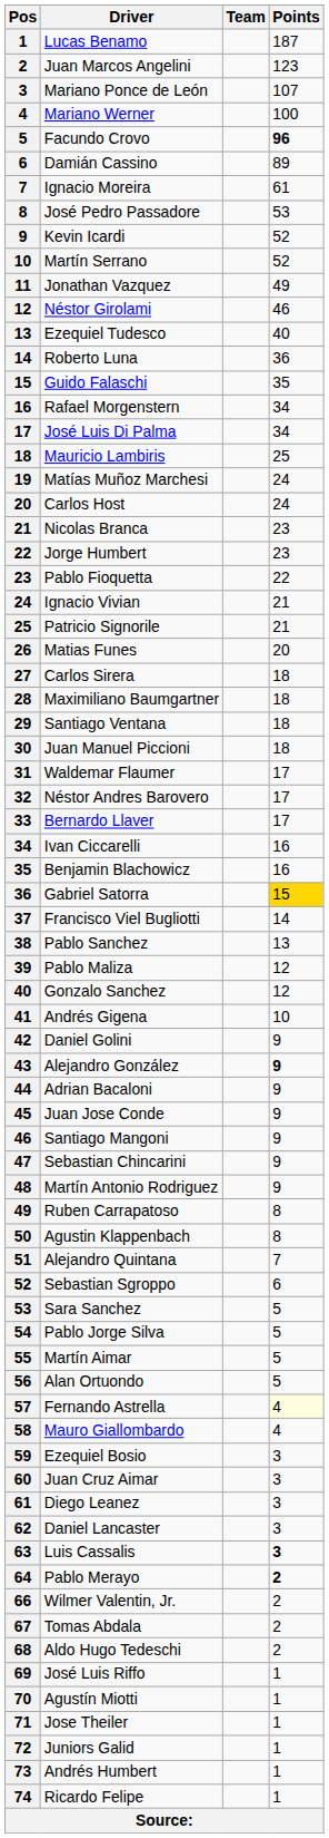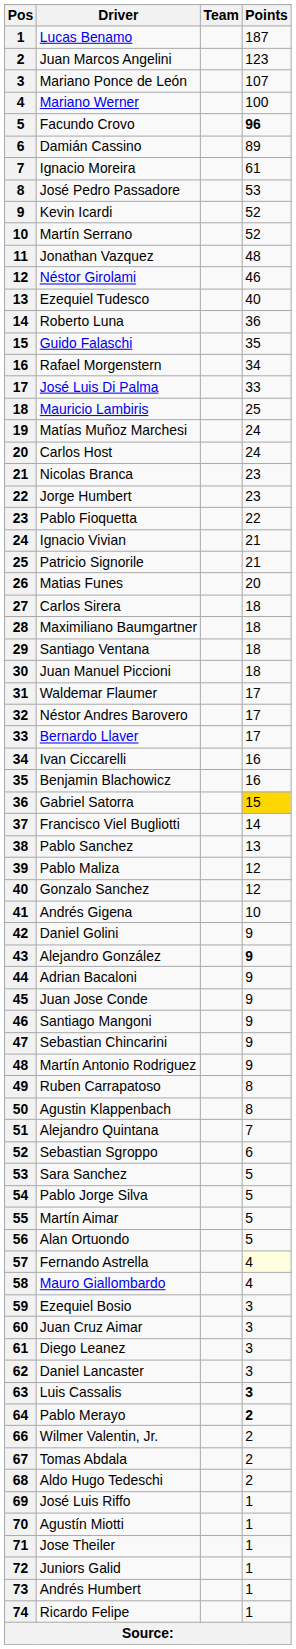 <table class="wikitable" style="font-size:85%">
 <tr>
 <th>Pos</th>
 <th>Driver</th>
 <th>Team</th>
 <th>Points</th>
 </tr>
 <tr>
 <th>1</th>
 <td> <a href='#'>Lucas Benamo</a></td>
 <td></td>
 <td>187</td>
 </tr>
 <tr>
 <th>2</th>
 <td> Juan Marcos Angelini</td>
 <td></td>
 <td>123</td>
 </tr>
 <tr>
 <th>3</th>
 <td> Mariano Ponce de León</td>
 <td></td>
 <td>107</td>
 </tr>
 <tr>
 <th>4</th>
 <td> <a href='#'>Mariano Werner</a></td>
 <td></td>
 <td>100</td>
 </tr>
 <tr>
 <th>5</th>
 <td> Facundo Crovo</td>
 <td></td>
 <td><strong>96</strong></td>
 </tr>
 <tr>
 <th>6</th>
 <td> Damián Cassino</td>
 <td></td>
 <td>89</td>
 </tr>
 <tr>
 <th>7</th>
 <td> Ignacio Moreira</td>
 <td></td>
 <td>61</td>
 </tr>
 <tr>
 <th>8</th>
 <td> José Pedro Passadore</td>
 <td></td>
 <td>53</td>
 </tr>
 <tr>
 <th>9</th>
 <td> Kevin Icardi</td>
 <td></td>
 <td>52</td>
 </tr>
 <tr>
 <th>10</th>
 <td> Martín Serrano</td>
 <td></td>
 <td>52</td>
 </tr>
 <tr>
 <th>11</th>
 <td> Jonathan Vazquez</td>
 <td></td>
-<td>49</td>
+<td>48</td>
 </tr>
 <tr>
 <th>12</th>
 <td> <a href='#'>Néstor Girolami</a></td>
 <td></td>
 <td>46</td>
 </tr>
 <tr>
 <th>13</th>
 <td> Ezequiel Tudesco</td>
 <td></td>
 <td>40</td>
 </tr>
 <tr>
 <th>14</th>
 <td> Roberto Luna</td>
 <td></td>
 <td>36</td>
 </tr>
 <tr>
 <th>15</th>
 <td> <a href='#'>Guido Falaschi</a></td>
 <td></td>
 <td>35</td>
 </tr>
 <tr>
 <th>16</th>
 <td> Rafael Morgenstern</td>
 <td></td>
 <td>34</td>
 </tr>
 <tr>
 <th>17</th>
 <td> <a href='#'>José Luis Di Palma</a></td>
 <td></td>
-<td>34</td>
+<td>33</td>
 </tr>
 <tr>
 <th>18</th>
 <td> <a href='#'>Mauricio Lambiris</a></td>
 <td></td>
 <td>25</td>
 </tr>
 <tr>
 <th>19</th>
 <td> Matías Muñoz Marchesi</td>
 <td></td>
 <td>24</td>
 </tr>
 <tr>
 <th>20</th>
 <td> Carlos Host</td>
 <td></td>
 <td>24</td>
 </tr>
 <tr>
 <th>21</th>
 <td> Nicolas Branca</td>
 <td></td>
 <td>23</td>
 </tr>
 <tr>
 <th>22</th>
 <td> Jorge Humbert</td>
 <td></td>
 <td>23</td>
 </tr>
 <tr>
 <th>23</th>
 <td> Pablo Fioquetta</td>
 <td></td>
 <td>22</td>
 </tr>
 <tr>
 <th>24</th>
 <td> Ignacio Vivian</td>
 <td></td>
 <td>21</td>
 </tr>
 <tr>
 <th>25</th>
 <td> Patricio Signorile</td>
 <td></td>
 <td>21</td>
 </tr>
 <tr>
 <th>26</th>
 <td> Matias Funes</td>
 <td></td>
 <td>20</td>
 </tr>
 <tr>
 <th>27</th>
 <td> Carlos Sirera</td>
 <td></td>
 <td>18</td>
 </tr>
 <tr>
 <th>28</th>
 <td> Maximiliano Baumgartner</td>
 <td></td>
 <td>18</td>
 </tr>
 <tr>
 <th>29</th>
 <td> Santiago Ventana</td>
 <td></td>
 <td>18</td>
 </tr>
 <tr>
 <th>30</th>
 <td> Juan Manuel Piccioni</td>
 <td></td>
 <td>18</td>
 </tr>
 <tr>
 <th>31</th>
 <td> Waldemar Flaumer</td>
 <td></td>
 <td>17</td>
 </tr>
 <tr>
 <th>32</th>
 <td> Néstor Andres Barovero</td>
 <td></td>
 <td>17</td>
 </tr>
 <tr>
 <th>33</th>
 <td> <a href='#'>Bernardo Llaver</a></td>
 <td></td>
 <td>17</td>
 </tr>
 <tr>
 <th>34</th>
 <td> Ivan Ciccarelli</td>
 <td></td>
 <td>16</td>
 </tr>
 <tr>
 <th>35</th>
 <td> Benjamin Blachowicz</td>
 <td></td>
 <td>16</td>
 </tr>
 <tr>
 <th>36</th>
 <td> Gabriel Satorra</td>
 <td></td>
 <td style="background: gold;">15</td>
 </tr>
 <tr>
 <th>37</th>
 <td> Francisco Viel Bugliotti</td>
 <td></td>
 <td>14</td>
 </tr>
 <tr>
 <th>38</th>
 <td> Pablo Sanchez</td>
 <td></td>
 <td>13</td>
 </tr>
 <tr>
 <th>39</th>
 <td> Pablo Maliza</td>
 <td></td>
 <td>12</td>
 </tr>
 <tr>
 <th>40</th>
 <td> Gonzalo Sanchez</td>
 <td></td>
 <td>12</td>
 </tr>
 <tr>
 <th>41</th>
 <td> Andrés Gigena</td>
 <td></td>
 <td>10</td>
 </tr>
 <tr>
 <th>42</th>
 <td> Daniel Golini</td>
 <td></td>
 <td>9</td>
 </tr>
 <tr>
 <th>43</th>
 <td> Alejandro González</td>
 <td></td>
 <td><strong>9</strong></td>
 </tr>
 <tr>
 <th>44</th>
 <td> Adrian Bacaloni</td>
 <td></td>
 <td>9</td>
 </tr>
 <tr>
 <th>45</th>
 <td> Juan Jose Conde</td>
 <td></td>
 <td>9</td>
 </tr>
 <tr>
 <th>46</th>
 <td> Santiago Mangoni</td>
 <td></td>
 <td>9</td>
 </tr>
 <tr>
 <th>47</th>
 <td> Sebastian Chincarini</td>
 <td></td>
 <td>9</td>
 </tr>
 <tr>
 <th>48</th>
 <td> Martín Antonio Rodriguez</td>
 <td></td>
 <td>9</td>
 </tr>
 <tr>
 <th>49</th>
 <td> Ruben Carrapatoso</td>
 <td></td>
 <td>8</td>
 </tr>
 <tr>
 <th>50</th>
 <td> Agustin Klappenbach</td>
 <td></td>
 <td>8</td>
 </tr>
 <tr>
 <th>51</th>
 <td> Alejandro Quintana</td>
 <td></td>
 <td>7</td>
 </tr>
 <tr>
 <th>52</th>
 <td> Sebastian Sgroppo</td>
 <td></td>
 <td>6</td>
 </tr>
 <tr>
 <th>53</th>
 <td> Sara Sanchez</td>
 <td></td>
 <td>5</td>
 </tr>
 <tr>
 <th>54</th>
 <td> Pablo Jorge Silva</td>
 <td></td>
 <td>5</td>
 </tr>
 <tr>
 <th>55</th>
 <td> Martín Aimar</td>
 <td></td>
 <td>5</td>
 </tr>
 <tr>
 <th>56</th>
 <td> Alan Ortuondo</td>
 <td></td>
 <td>5</td>
 </tr>
 <tr>
 <th>57</th>
 <td> Fernando Astrella</td>
 <td></td>
 <td style="background: lightyellow;">4</td>
 </tr>
 <tr>
 <th>58</th>
 <td> <a href='#'>Mauro Giallombardo</a></td>
 <td></td>
 <td>4</td>
 </tr>
 <tr>
 <th>59</th>
 <td> Ezequiel Bosio</td>
 <td></td>
 <td>3</td>
 </tr>
 <tr>
 <th>60</th>
 <td> Juan Cruz Aimar</td>
 <td></td>
 <td>3</td>
 </tr>
 <tr>
 <th>61</th>
 <td> Diego Leanez</td>
 <td></td>
 <td>3</td>
 </tr>
 <tr>
 <th>62</th>
 <td> Daniel Lancaster</td>
 <td></td>
 <td>3</td>
 </tr>
 <tr>
 <th>63</th>
 <td> Luis Cassalis</td>
 <td></td>
 <td><strong>3</strong></td>
 </tr>
 <tr>
 <th>64</th>
 <td> Pablo Merayo</td>
 <td></td>
 <td><strong>2</strong></td>
 </tr>
 <tr>
 <th>66</th>
 <td> Wilmer Valentin, Jr.</td>
 <td></td>
 <td>2</td>
 </tr>
 <tr>
 <th>67</th>
 <td> Tomas Abdala</td>
 <td></td>
 <td>2</td>
 </tr>
 <tr>
 <th>68</th>
 <td> Aldo Hugo Tedeschi</td>
 <td></td>
 <td>2</td>
 </tr>
 <tr>
 <th>69</th>
 <td> José Luis Riffo</td>
 <td></td>
 <td>1</td>
 </tr>
 <tr>
 <th>70</th>
 <td> Agustín Miotti</td>
 <td></td>
 <td>1</td>
 </tr>
 <tr>
 <th>71</th>
 <td> Jose Theiler</td>
 <td></td>
 <td>1</td>
 </tr>
 <tr>
 <th>72</th>
 <td> Juniors Galid</td>
 <td></td>
 <td>1</td>
 </tr>
 <tr>
 <th>73</th>
 <td> Andrés Humbert</td>
 <td></td>
 <td>1</td>
 </tr>
 <tr>
 <th>74</th>
 <td> Ricardo Felipe</td>
 <td></td>
 <td>1</td>
 </tr>
 <tr>
 <th colspan=4>Source:</th>
 </tr>
 </table>
